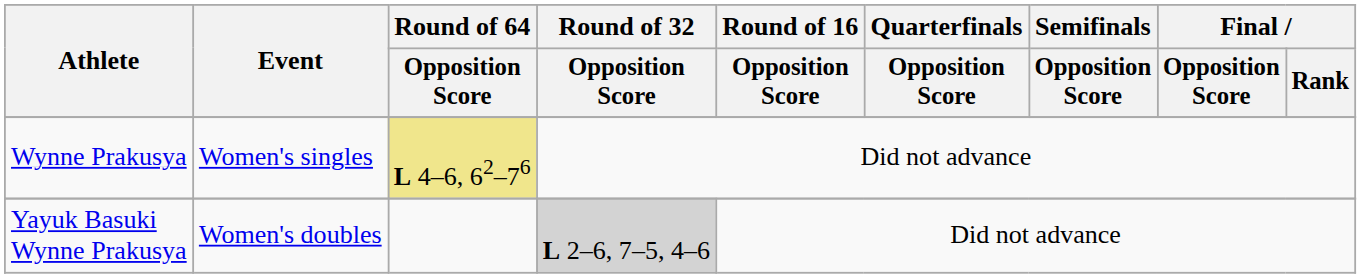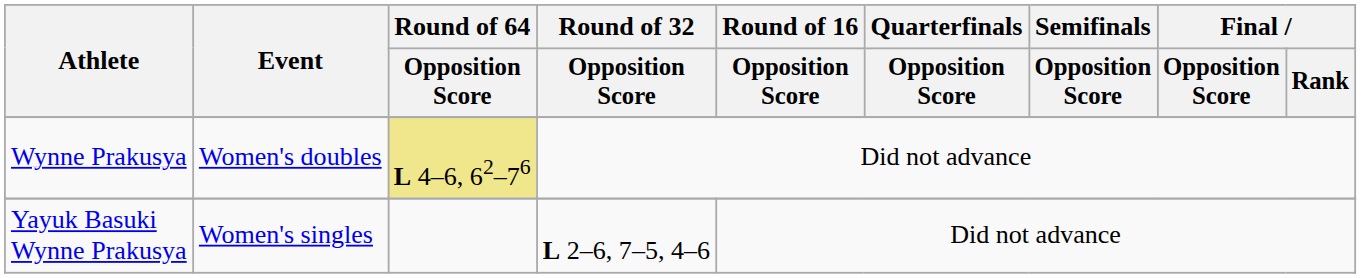 <table class=wikitable style="font-size:90%">
 <tr>
 <th rowspan="2">Athlete</th>
 <th rowspan="2">Event</th>
 <th>Round of 64</th>
 <th>Round of 32</th>
 <th>Round of 16</th>
 <th>Quarterfinals</th>
 <th>Semifinals</th>
 <th colspan=2>Final / </th>
 </tr>
 <tr style="font-size:95%">
 <th>Opposition<br>Score</th>
 <th>Opposition<br>Score</th>
 <th>Opposition<br>Score</th>
 <th>Opposition<br>Score</th>
 <th>Opposition<br>Score</th>
 <th>Opposition<br>Score</th>
 <th>Rank</th>
 </tr>
 <tr>
 </tr>
 <tr align=center>
 <td align=left><a href='#'>Wynne Prakusya</a></td>
-<td align=left><a href='#'>Women's singles</a></td>
+<td align=left><a href='#'>Women's doubles</a></td>
 <td style="background: khaki;"><br><strong>L</strong> 4–6, 6<sup>2</sup>–7<sup>6</sup></td>
 <td colspan=6>Did not advance</td>
 </tr>
 <tr>
 </tr>
 <tr align=center>
 <td align=left><a href='#'>Yayuk Basuki</a> <br> <a href='#'>Wynne Prakusya</a></td>
-<td align=left><a href='#'>Women's doubles</a></td>
+<td align=left><a href='#'>Women's singles</a></td>
 <td></td>
-<td style="background: lightgrey;"><br><strong>L</strong> 2–6, 7–5, 4–6</td>
+<td><br><strong>L</strong> 2–6, 7–5, 4–6</td>
 <td colspan=5>Did not advance</td>
 </tr>
 </table>
